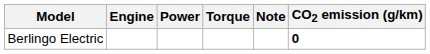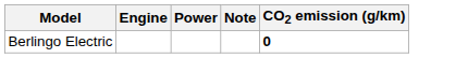 <table class="wikitable">
 <tr style="background:#dcdcdc; text-align:center; vertical-align:middle;">
 <th>Model</th>
 <th>Engine</th>
 <th>Power</th>
-<th>Torque</th>
 <th>Note</th>
 <th>CO<sub>2</sub> emission (g/km)</th>
 </tr>
 <tr style="background:#fff;">
 <td>Berlingo Electric</td>
 <td></td>
 <td></td>
 <td></td>
-<td></td>
 <td><strong>0</strong></td>
 </tr>
 </table>
